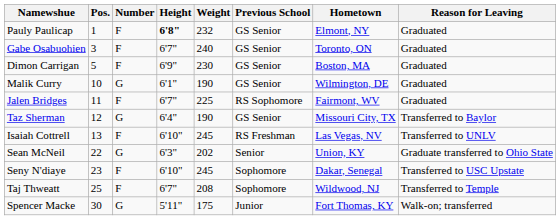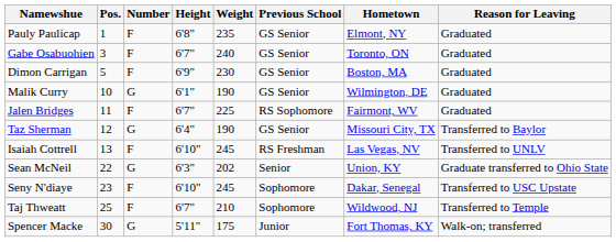 <table class="wikitable sortable">
 <tr>
 <th>Namewshue</th>
 <th>Pos.</th>
 <th>Number</th>
 <th>Height</th>
 <th>Weight</th>
 <th>Previous School</th>
 <th>Hometown</th>
 <th>Reason for Leaving</th>
 </tr>
 <tr>
 <td>Pauly Paulicap</td>
 <td>1</td>
 <td>F</td>
-<td><strong>6'8"</strong></td>
-<td>232</td>
+<td>6'8"</td>
+<td>235</td>
 <td>GS Senior</td>
 <td><a href='#'>Elmont, NY</a></td>
 <td>Graduated</td>
 </tr>
 <tr>
 <td><a href='#'>Gabe Osabuohien</a></td>
 <td>3</td>
 <td>F</td>
 <td>6'7"</td>
 <td>240</td>
 <td>GS Senior</td>
 <td><a href='#'>Toronto, ON</a></td>
 <td>Graduated</td>
 </tr>
 <tr>
 <td>Dimon Carrigan</td>
 <td>5</td>
 <td>F</td>
 <td>6'9"</td>
 <td>230</td>
 <td>GS Senior</td>
 <td><a href='#'>Boston, MA</a></td>
 <td>Graduated</td>
 </tr>
 <tr>
 <td>Malik Curry</td>
 <td>10</td>
 <td>G</td>
 <td>6'1"</td>
 <td>190</td>
 <td>GS Senior</td>
 <td><a href='#'>Wilmington, DE</a></td>
 <td>Graduated</td>
 </tr>
 <tr>
 <td><a href='#'>Jalen Bridges</a></td>
 <td>11</td>
 <td>F</td>
 <td>6'7"</td>
 <td>225</td>
 <td>RS Sophomore</td>
 <td><a href='#'>Fairmont, WV</a></td>
 <td>Graduated</td>
 </tr>
 <tr>
 <td><a href='#'>Taz Sherman</a></td>
 <td>12</td>
 <td>G</td>
 <td>6'4"</td>
 <td>190</td>
 <td>GS Senior</td>
 <td><a href='#'>Missouri City, TX</a></td>
 <td>Transferred to <a href='#'>Baylor</a></td>
 </tr>
 <tr>
 <td>Isaiah Cottrell</td>
 <td>13</td>
 <td>F</td>
 <td>6'10"</td>
 <td>245</td>
 <td>RS Freshman</td>
 <td><a href='#'>Las Vegas, NV</a></td>
 <td>Transferred to <a href='#'>UNLV</a></td>
 </tr>
 <tr>
 <td>Sean McNeil</td>
 <td>22</td>
 <td>G</td>
 <td>6'3"</td>
 <td>202</td>
 <td>Senior</td>
 <td><a href='#'>Union, KY</a></td>
 <td>Graduate transferred to <a href='#'>Ohio State</a></td>
 </tr>
 <tr>
 <td>Seny N'diaye</td>
 <td>23</td>
 <td>F</td>
 <td>6'10"</td>
 <td>245</td>
 <td>Sophomore</td>
 <td><a href='#'>Dakar, Senegal</a></td>
 <td>Transferred to <a href='#'>USC Upstate</a></td>
 </tr>
 <tr>
 <td>Taj Thweatt</td>
 <td>25</td>
 <td>F</td>
 <td>6'7"</td>
-<td>208</td>
+<td>210</td>
 <td>Sophomore</td>
 <td><a href='#'>Wildwood, NJ</a></td>
 <td>Transferred to <a href='#'>Temple</a></td>
 </tr>
 <tr>
 <td>Spencer Macke</td>
 <td>30</td>
 <td>G</td>
 <td>5'11"</td>
 <td>175</td>
 <td>Junior</td>
 <td><a href='#'>Fort Thomas, KY</a></td>
 <td>Walk-on; transferred</td>
 </tr>
 </table>
